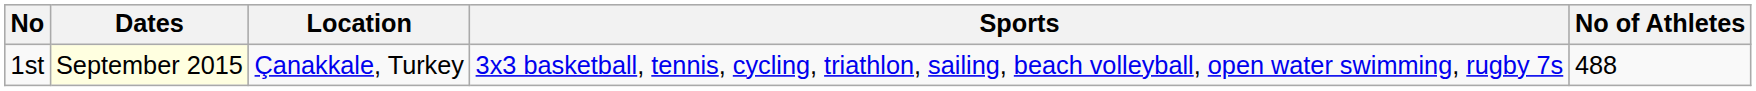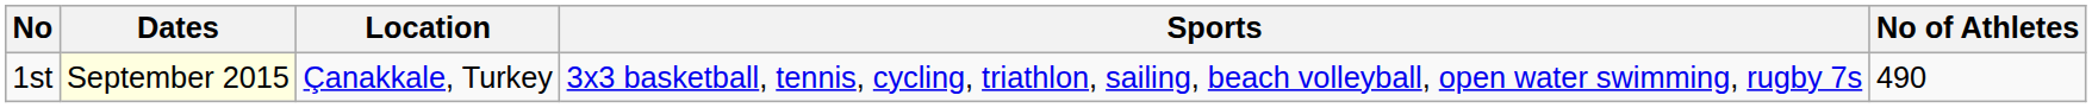 <table class=wikitable>
 <tr>
 <th>No</th>
 <th>Dates</th>
 <th>Location</th>
 <th>Sports</th>
 <th>No of Athletes</th>
 </tr>
 <tr>
 <td>1st</td>
 <td style="background: lightyellow;">September 2015</td>
 <td><a href='#'>Çanakkale</a>, Turkey</td>
 <td><a href='#'>3x3 basketball</a>, <a href='#'>tennis</a>, <a href='#'>cycling</a>, <a href='#'>triathlon</a>, <a href='#'>sailing</a>, <a href='#'>beach volleyball</a>, <a href='#'>open water swimming</a>, <a href='#'>rugby 7s</a></td>
-<td>488 </td>
+<td>490 </td>
 </tr>
 </table>
